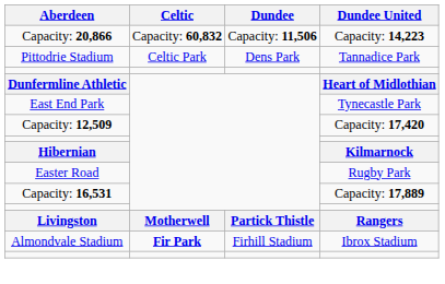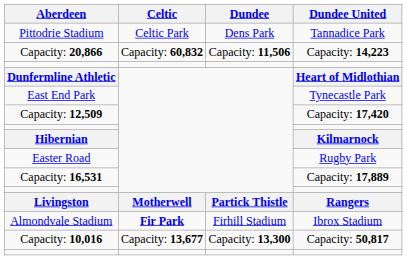 <table class="wikitable" style="text-align:center">
 <tr>
 <th><a href='#'>Aberdeen</a></th>
 <th><a href='#'>Celtic</a></th>
 <th><a href='#'>Dundee</a></th>
 <th><a href='#'>Dundee United</a></th>
 </tr>
 <tr>
+<td><a href='#'>Pittodrie Stadium</a></td>
+<td><a href='#'>Celtic Park</a></td>
+<td><a href='#'>Dens Park</a></td>
+<td><a href='#'>Tannadice Park</a></td>
+</tr>
+<tr>
 <td>Capacity: <strong>20,866</strong></td>
 <td>Capacity: <strong>60,832</strong></td>
 <td>Capacity: <strong>11,506</strong></td>
 <td>Capacity: <strong>14,223</strong></td>
-</tr>
-<tr>
-<td><a href='#'>Pittodrie Stadium</a></td>
-<td><a href='#'>Celtic Park</a></td>
-<td><a href='#'>Dens Park</a></td>
-<td><a href='#'>Tannadice Park</a></td>
 </tr>
 <tr>
 <td></td>
 <td></td>
 <td></td>
 <td></td>
 </tr>
 <tr>
 <th><a href='#'>Dunfermline Athletic</a></th>
 <td rowspan="8" colspan="2"></td>
 <th><a href='#'>Heart of Midlothian</a></th>
 </tr>
 <tr>
 <td><a href='#'>East End Park</a></td>
 <td><a href='#'>Tynecastle Park</a></td>
 </tr>
 <tr>
 <td>Capacity: <strong>12,509</strong></td>
 <td>Capacity: <strong>17,420</strong></td>
 </tr>
 <tr>
 <td></td>
 <td></td>
 </tr>
 <tr>
 <th><a href='#'>Hibernian</a></th>
 <th><a href='#'>Kilmarnock</a></th>
 </tr>
 <tr>
 <td><a href='#'>Easter Road</a></td>
 <td><a href='#'>Rugby Park</a></td>
 </tr>
 <tr>
 <td>Capacity: <strong>16,531</strong></td>
 <td>Capacity: <strong>17,889</strong></td>
 </tr>
 <tr>
 <td></td>
 <td></td>
 </tr>
 <tr>
 <th><a href='#'>Livingston</a></th>
 <th><a href='#'>Motherwell</a></th>
 <th><a href='#'>Partick Thistle</a></th>
 <th><a href='#'>Rangers</a></th>
 </tr>
 <tr>
 <td><a href='#'>Almondvale Stadium</a></td>
 <td><strong><a href='#'>Fir Park</a></strong></td>
 <td><a href='#'>Firhill Stadium</a></td>
 <td><a href='#'>Ibrox Stadium</a></td>
 </tr>
 <tr>
+<td>Capacity: <strong>10,016</strong></td>
+<td>Capacity: <strong>13,677</strong></td>
+<td>Capacity: <strong>13,300</strong></td>
+<td>Capacity: <strong>50,817</strong></td>
+</tr>
+<tr>
 <td></td>
 <td></td>
 <td></td>
 <td></td>
 </tr>
 </table>
